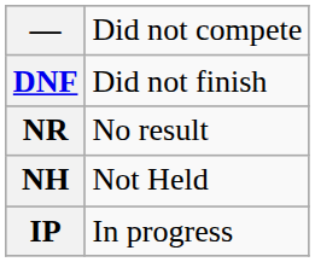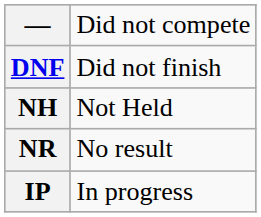 <table class="wikitable">
 <tr>
 <th scope="row" style="text-align: center;">—</th>
 <td>Did not compete</td>
 </tr>
 <tr>
 <th scope="row" style="text-align: center;"><a href='#'>DNF</a></th>
 <td>Did not finish</td>
 </tr>
 <tr>
+<th scope="row" style="text-align: center;">NH</th>
+<td>Not Held</td>
+</tr>
+<tr>
 <th scope="row" style="text-align: center;">NR</th>
 <td>No result</td>
-</tr>
-<tr>
-<th scope="row" style="text-align: center;">NH</th>
-<td>Not Held</td>
 </tr>
 <tr>
 <th scope="row" style="text-align: center;">IP</th>
 <td>In progress</td>
 </tr>
 </table>
